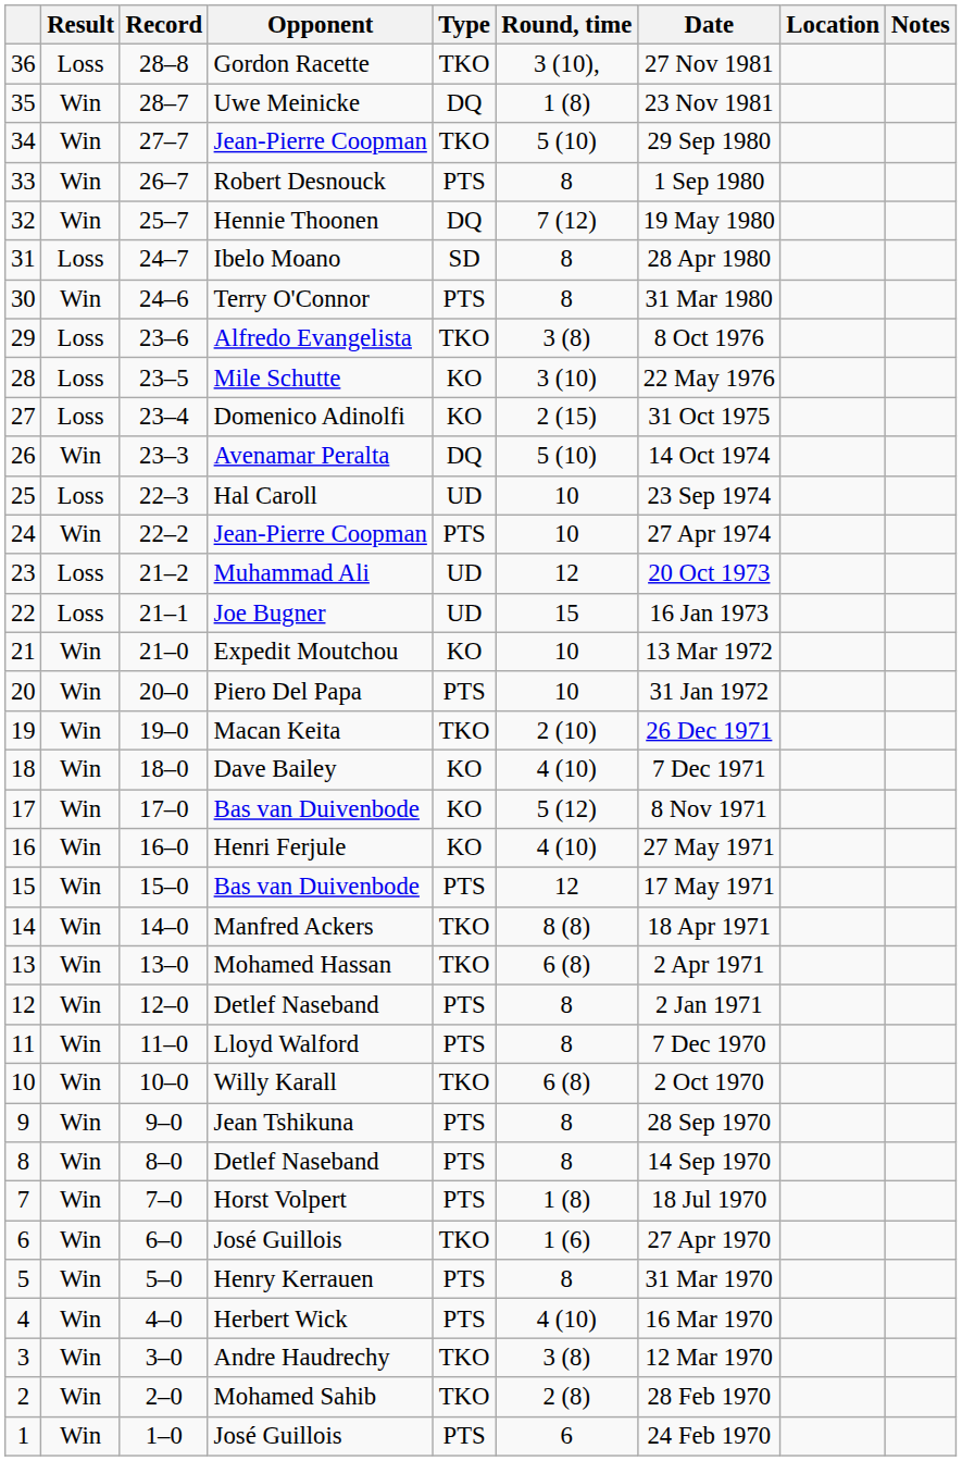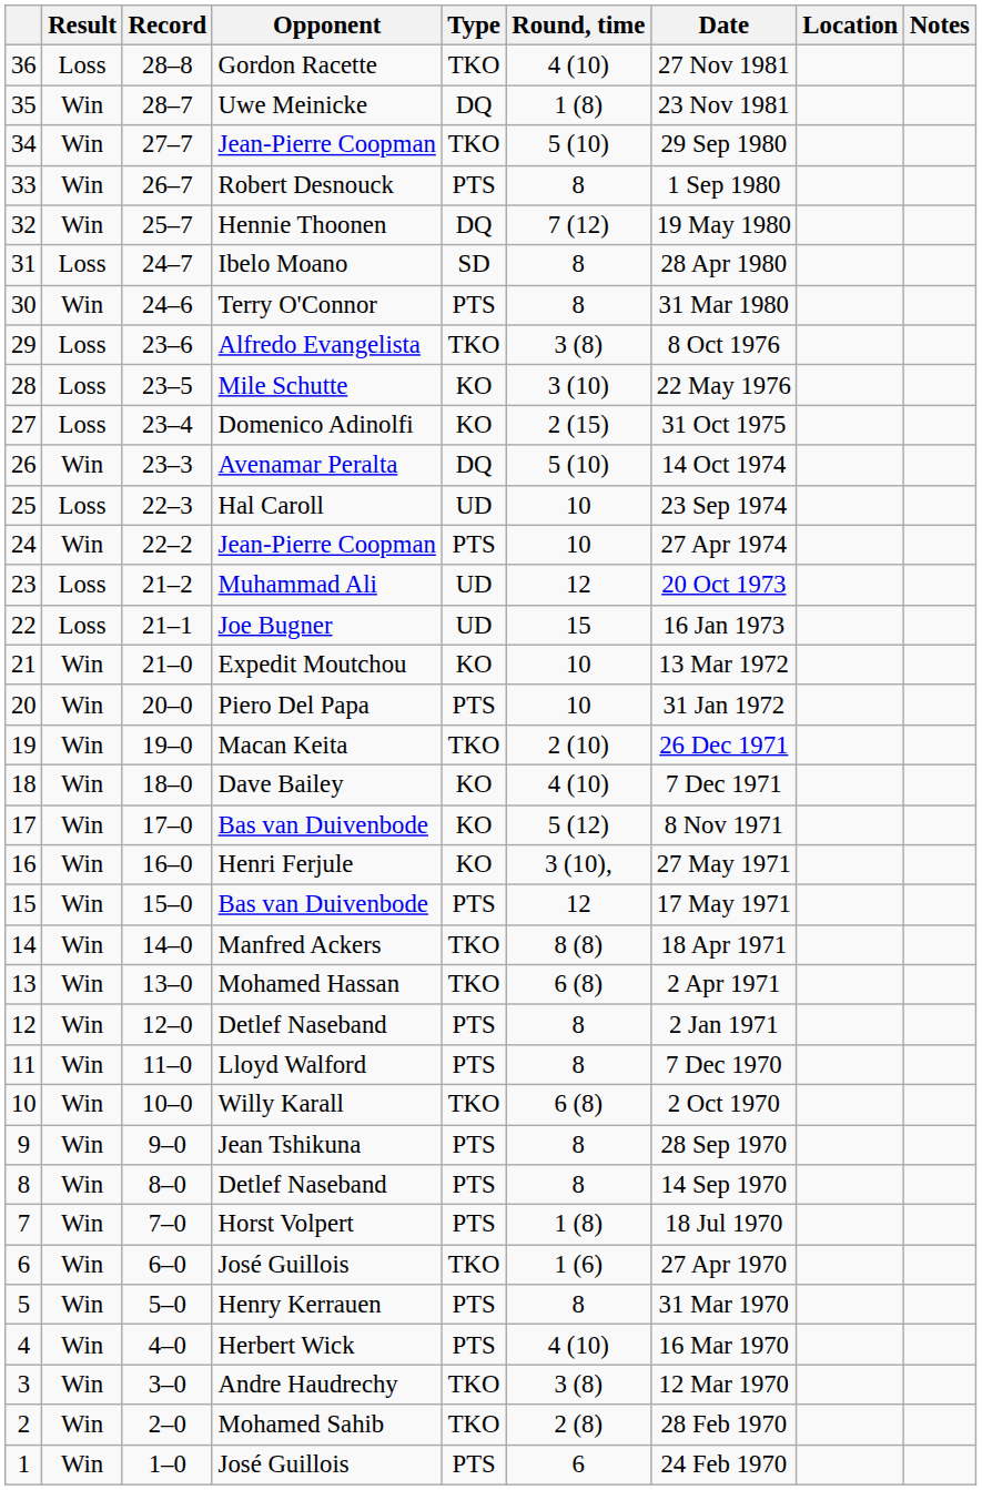 <table class="wikitable" style="text-align:center">
 <tr>
 <th></th>
 <th>Result</th>
 <th>Record</th>
 <th>Opponent</th>
 <th>Type</th>
 <th>Round, time</th>
 <th>Date</th>
 <th>Location</th>
 <th>Notes</th>
 </tr>
 <tr>
 <td>36</td>
 <td>Loss</td>
 <td>28–8</td>
 <td style="text-align:left;">Gordon Racette</td>
 <td>TKO</td>
-<td>3 (10), </td>
+<td>4 (10)</td>
 <td>27 Nov 1981</td>
 <td style="text-align:left;"></td>
 <td></td>
 </tr>
 <tr>
 <td>35</td>
 <td>Win</td>
 <td>28–7</td>
 <td style="text-align:left;">Uwe Meinicke</td>
 <td>DQ</td>
 <td>1 (8)</td>
 <td>23 Nov 1981</td>
 <td style="text-align:left;"></td>
 <td></td>
 </tr>
 <tr>
 <td>34</td>
 <td>Win</td>
 <td>27–7</td>
 <td style="text-align:left;"><a href='#'>Jean-Pierre Coopman</a></td>
 <td>TKO</td>
 <td>5 (10)</td>
 <td>29 Sep 1980</td>
 <td style="text-align:left;"></td>
 <td></td>
 </tr>
 <tr>
 <td>33</td>
 <td>Win</td>
 <td>26–7</td>
 <td style="text-align:left;">Robert Desnouck</td>
 <td>PTS</td>
 <td>8</td>
 <td>1 Sep 1980</td>
 <td style="text-align:left;"></td>
 <td></td>
 </tr>
 <tr>
 <td>32</td>
 <td>Win</td>
 <td>25–7</td>
 <td style="text-align:left;">Hennie Thoonen</td>
 <td>DQ</td>
 <td>7 (12)</td>
 <td>19 May 1980</td>
 <td style="text-align:left;"></td>
 <td style="text-align:left;"></td>
 </tr>
 <tr>
 <td>31</td>
 <td>Loss</td>
 <td>24–7</td>
 <td style="text-align:left;">Ibelo Moano</td>
 <td>SD</td>
 <td>8</td>
 <td>28 Apr 1980</td>
 <td style="text-align:left;"></td>
 <td></td>
 </tr>
 <tr>
 <td>30</td>
 <td>Win</td>
 <td>24–6</td>
 <td style="text-align:left;">Terry O'Connor</td>
 <td>PTS</td>
 <td>8</td>
 <td>31 Mar 1980</td>
 <td style="text-align:left;"></td>
 <td></td>
 </tr>
 <tr>
 <td>29</td>
 <td>Loss</td>
 <td>23–6</td>
 <td style="text-align:left;"><a href='#'>Alfredo Evangelista</a></td>
 <td>TKO</td>
 <td>3 (8)</td>
 <td>8 Oct 1976</td>
 <td style="text-align:left;"></td>
 <td></td>
 </tr>
 <tr>
 <td>28</td>
 <td>Loss</td>
 <td>23–5</td>
 <td style="text-align:left;"><a href='#'>Mile Schutte</a></td>
 <td>KO</td>
 <td>3 (10)</td>
 <td>22 May 1976</td>
 <td style="text-align:left;"></td>
 <td></td>
 </tr>
 <tr>
 <td>27</td>
 <td>Loss</td>
 <td>23–4</td>
 <td style="text-align:left;">Domenico Adinolfi</td>
 <td>KO</td>
 <td>2 (15)</td>
 <td>31 Oct 1975</td>
 <td style="text-align:left;"></td>
 <td style="text-align:left;"></td>
 </tr>
 <tr>
 <td>26</td>
 <td>Win</td>
 <td>23–3</td>
 <td style="text-align:left;"><a href='#'>Avenamar Peralta</a></td>
 <td>DQ</td>
 <td>5 (10)</td>
 <td>14 Oct 1974</td>
 <td style="text-align:left;"></td>
 <td></td>
 </tr>
 <tr>
 <td>25</td>
 <td>Loss</td>
 <td>22–3</td>
 <td style="text-align:left;">Hal Caroll</td>
 <td>UD</td>
 <td>10</td>
 <td>23 Sep 1974</td>
 <td style="text-align:left;"></td>
 <td></td>
 </tr>
 <tr>
 <td>24</td>
 <td>Win</td>
 <td>22–2</td>
 <td style="text-align:left;"><a href='#'>Jean-Pierre Coopman</a></td>
 <td>PTS</td>
 <td>10</td>
 <td>27 Apr 1974</td>
 <td style="text-align:left;"></td>
 <td></td>
 </tr>
 <tr>
 <td>23</td>
 <td>Loss</td>
 <td>21–2</td>
 <td style="text-align:left;"><a href='#'>Muhammad Ali</a></td>
 <td>UD</td>
 <td>12</td>
 <td><a href='#'>20 Oct 1973</a></td>
 <td style="text-align:left;"></td>
 <td></td>
 </tr>
 <tr>
 <td>22</td>
 <td>Loss</td>
 <td>21–1</td>
 <td style="text-align:left;"><a href='#'>Joe Bugner</a></td>
 <td>UD</td>
 <td>15</td>
 <td>16 Jan 1973</td>
 <td style="text-align:left;"></td>
 <td style="text-align:left;"></td>
 </tr>
 <tr>
 <td>21</td>
 <td>Win</td>
 <td>21–0</td>
 <td style="text-align:left;">Expedit Moutchou</td>
 <td>KO</td>
 <td>10</td>
 <td>13 Mar 1972</td>
 <td style="text-align:left;"></td>
 <td></td>
 </tr>
 <tr>
 <td>20</td>
 <td>Win</td>
 <td>20–0</td>
 <td style="text-align:left;">Piero Del Papa</td>
 <td>PTS</td>
 <td>10</td>
 <td>31 Jan 1972</td>
 <td style="text-align:left;"></td>
 <td></td>
 </tr>
 <tr>
 <td>19</td>
 <td>Win</td>
 <td>19–0</td>
 <td style="text-align:left;">Macan Keita</td>
 <td>TKO</td>
 <td>2 (10)</td>
 <td><a href='#'>26 Dec 1971</a></td>
 <td style="text-align:left;"></td>
 <td></td>
 </tr>
 <tr>
 <td>18</td>
 <td>Win</td>
 <td>18–0</td>
 <td style="text-align:left;">Dave Bailey</td>
 <td>KO</td>
 <td>4 (10)</td>
 <td>7 Dec 1971</td>
 <td style="text-align:left;"></td>
 <td></td>
 </tr>
 <tr>
 <td>17</td>
 <td>Win</td>
 <td>17–0</td>
 <td style="text-align:left;"><a href='#'>Bas van Duivenbode</a></td>
 <td>KO</td>
 <td>5 (12)</td>
 <td>8 Nov 1971</td>
 <td style="text-align:left;"></td>
 <td style="text-align:left;"></td>
 </tr>
 <tr>
 <td>16</td>
 <td>Win</td>
 <td>16–0</td>
 <td style="text-align:left;">Henri Ferjule</td>
 <td>KO</td>
-<td>4 (10)</td>
+<td>3 (10), </td>
 <td>27 May 1971</td>
 <td style="text-align:left;"></td>
 <td></td>
 </tr>
 <tr>
 <td>15</td>
 <td>Win</td>
 <td>15–0</td>
 <td style="text-align:left;"><a href='#'>Bas van Duivenbode</a></td>
 <td>PTS</td>
 <td>12</td>
 <td>17 May 1971</td>
 <td style="text-align:left;"></td>
 <td style="text-align:left;"></td>
 </tr>
 <tr>
 <td>14</td>
 <td>Win</td>
 <td>14–0</td>
 <td style="text-align:left;">Manfred Ackers</td>
 <td>TKO</td>
 <td>8 (8)</td>
 <td>18 Apr 1971</td>
 <td style="text-align:left;"></td>
 <td></td>
 </tr>
 <tr>
 <td>13</td>
 <td>Win</td>
 <td>13–0</td>
 <td style="text-align:left;">Mohamed Hassan</td>
 <td>TKO</td>
 <td>6 (8)</td>
 <td>2 Apr 1971</td>
 <td style="text-align:left;"></td>
 <td></td>
 </tr>
 <tr>
 <td>12</td>
 <td>Win</td>
 <td>12–0</td>
 <td style="text-align:left;">Detlef Naseband</td>
 <td>PTS</td>
 <td>8</td>
 <td>2 Jan 1971</td>
 <td style="text-align:left;"></td>
 <td></td>
 </tr>
 <tr>
 <td>11</td>
 <td>Win</td>
 <td>11–0</td>
 <td style="text-align:left;">Lloyd Walford</td>
 <td>PTS</td>
 <td>8</td>
 <td>7 Dec 1970</td>
 <td style="text-align:left;"></td>
 <td></td>
 </tr>
 <tr>
 <td>10</td>
 <td>Win</td>
 <td>10–0</td>
 <td style="text-align:left;">Willy Karall</td>
 <td>TKO</td>
 <td>6 (8)</td>
 <td>2 Oct 1970</td>
 <td style="text-align:left;"></td>
 <td></td>
 </tr>
 <tr>
 <td>9</td>
 <td>Win</td>
 <td>9–0</td>
 <td style="text-align:left;">Jean Tshikuna</td>
 <td>PTS</td>
 <td>8</td>
 <td>28 Sep 1970</td>
 <td style="text-align:left;"></td>
 <td></td>
 </tr>
 <tr>
 <td>8</td>
 <td>Win</td>
 <td>8–0</td>
 <td style="text-align:left;">Detlef Naseband</td>
 <td>PTS</td>
 <td>8</td>
 <td>14 Sep 1970</td>
 <td style="text-align:left;"></td>
 <td></td>
 </tr>
 <tr>
 <td>7</td>
 <td>Win</td>
 <td>7–0</td>
 <td style="text-align:left;">Horst Volpert</td>
 <td>PTS</td>
 <td>1 (8)</td>
 <td>18 Jul 1970</td>
 <td style="text-align:left;"></td>
 <td></td>
 </tr>
 <tr>
 <td>6</td>
 <td>Win</td>
 <td>6–0</td>
 <td style="text-align:left;">José Guillois</td>
 <td>TKO</td>
 <td>1 (6)</td>
 <td>27 Apr 1970</td>
 <td style="text-align:left;"></td>
 <td></td>
 </tr>
 <tr>
 <td>5</td>
 <td>Win</td>
 <td>5–0</td>
 <td style="text-align:left;">Henry Kerrauen</td>
 <td>PTS</td>
 <td>8</td>
 <td>31 Mar 1970</td>
 <td style="text-align:left;"></td>
 <td></td>
 </tr>
 <tr>
 <td>4</td>
 <td>Win</td>
 <td>4–0</td>
 <td style="text-align:left;">Herbert Wick</td>
 <td>PTS</td>
 <td>4 (10)</td>
 <td>16 Mar 1970</td>
 <td style="text-align:left;"></td>
 <td></td>
 </tr>
 <tr>
 <td>3</td>
 <td>Win</td>
 <td>3–0</td>
 <td style="text-align:left;">Andre Haudrechy</td>
 <td>TKO</td>
 <td>3 (8)</td>
 <td>12 Mar 1970</td>
 <td style="text-align:left;"></td>
 <td></td>
 </tr>
 <tr>
 <td>2</td>
 <td>Win</td>
 <td>2–0</td>
 <td style="text-align:left;">Mohamed Sahib</td>
 <td>TKO</td>
 <td>2 (8)</td>
 <td>28 Feb 1970</td>
 <td style="text-align:left;"></td>
 <td></td>
 </tr>
 <tr>
 <td>1</td>
 <td>Win</td>
 <td>1–0</td>
 <td style="text-align:left;">José Guillois</td>
 <td>PTS</td>
 <td>6</td>
 <td>24 Feb 1970</td>
 <td style="text-align:left;"></td>
 <td></td>
 </tr>
 </table>
